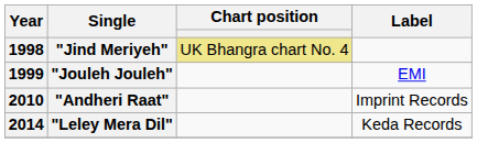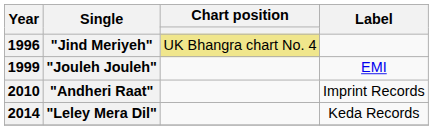 <table class="wikitable plainrowheaders" style="text-align:center;">
 <tr>
 <th scope="col" rowspan="2">Year</th>
 <th scope="col" rowspan="2">Single</th>
 <th scope="col">Chart position</th>
 <th scope="col" rowspan="2">Label</th>
 </tr>
 <tr>
 <th></th>
 </tr>
 <tr>
-<th scope="row">1998</th>
+<th scope="row">1996</th>
 <th scope="row">"Jind Meriyeh"</th>
 <td style="background: khaki;">UK Bhangra chart No. 4</td>
 <td></td>
 </tr>
 <tr>
 <th scope="row">1999</th>
 <th scope="row">"Jouleh Jouleh"</th>
 <td></td>
 <td><a href='#'>EMI</a></td>
 </tr>
 <tr>
 <th scope="row">2010</th>
 <th scope="row">"Andheri Raat"</th>
 <td></td>
 <td>Imprint Records</td>
 </tr>
 <tr>
 <th scope="row">2014</th>
 <th scope="row">"Leley Mera Dil"</th>
 <td></td>
 <td>Keda Records</td>
 </tr>
 <tr>
 </tr>
 </table>
